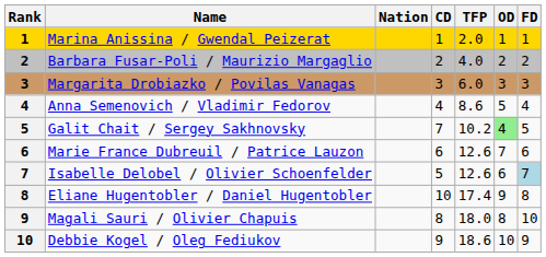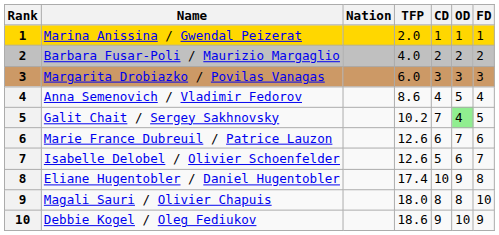 <table class="wikitable">
 <tr>
 <th>Rank</th>
 <th>Name</th>
 <th>Nation</th>
+<th>TFP</th>
 <th>CD</th>
-<th>TFP</th>
 <th>OD</th>
 <th>FD</th>
 </tr>
 <tr bgcolor="gold">
 <td align="center"><strong>1</strong></td>
 <td><a href='#'>Marina Anissina</a> / <a href='#'>Gwendal Peizerat</a></td>
 <td></td>
+<td>2.0</td>
 <td>1</td>
-<td>2.0</td>
 <td>1</td>
 <td>1</td>
 </tr>
 <tr bgcolor="silver">
 <td align="center"><strong>2</strong></td>
 <td><a href='#'>Barbara Fusar-Poli</a> / <a href='#'>Maurizio Margaglio</a></td>
 <td></td>
+<td>4.0</td>
 <td>2</td>
-<td>4.0</td>
 <td>2</td>
 <td>2</td>
 </tr>
 <tr bgcolor="cc9966">
 <td align="center"><strong>3</strong></td>
 <td><a href='#'>Margarita Drobiazko</a> / <a href='#'>Povilas Vanagas</a></td>
 <td></td>
+<td>6.0</td>
 <td>3</td>
-<td>6.0</td>
 <td>3</td>
 <td>3</td>
 </tr>
 <tr>
 <th>4</th>
 <td><a href='#'>Anna Semenovich</a> / <a href='#'>Vladimir Fedorov</a></td>
 <td></td>
+<td>8.6</td>
 <td>4</td>
-<td>8.6</td>
 <td>5</td>
 <td>4</td>
 </tr>
 <tr>
 <th>5</th>
 <td><a href='#'>Galit Chait</a> / <a href='#'>Sergey Sakhnovsky</a></td>
 <td></td>
+<td>10.2</td>
 <td>7</td>
-<td>10.2</td>
 <td style="background: lightgreen;">4</td>
 <td>5</td>
 </tr>
 <tr>
 <th>6</th>
 <td><a href='#'>Marie France Dubreuil</a> / <a href='#'>Patrice Lauzon</a></td>
 <td></td>
+<td>12.6</td>
 <td>6</td>
-<td>12.6</td>
 <td>7</td>
 <td>6</td>
 </tr>
 <tr>
 <th>7</th>
 <td><a href='#'>Isabelle Delobel</a> / <a href='#'>Olivier Schoenfelder</a></td>
 <td></td>
+<td>12.6</td>
 <td>5</td>
-<td>12.6</td>
 <td>6</td>
-<td style="background: lightblue;">7</td>
+<td>7</td>
 </tr>
 <tr>
 <th>8</th>
 <td><a href='#'>Eliane Hugentobler</a> / <a href='#'>Daniel Hugentobler</a></td>
 <td></td>
+<td>17.4</td>
 <td>10</td>
-<td>17.4</td>
 <td>9</td>
 <td>8</td>
 </tr>
 <tr>
 <th>9</th>
 <td><a href='#'>Magali Sauri</a> / <a href='#'>Olivier Chapuis</a></td>
 <td></td>
+<td>18.0</td>
 <td>8</td>
-<td>18.0</td>
 <td>8</td>
 <td>10</td>
 </tr>
 <tr>
 <th>10</th>
 <td><a href='#'>Debbie Kogel</a> / <a href='#'>Oleg Fediukov</a></td>
 <td></td>
+<td>18.6</td>
 <td>9</td>
-<td>18.6</td>
 <td>10</td>
 <td>9</td>
 </tr>
 </table>
